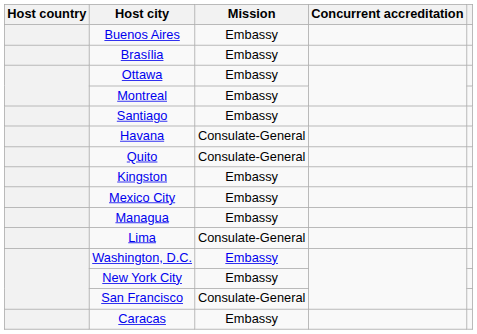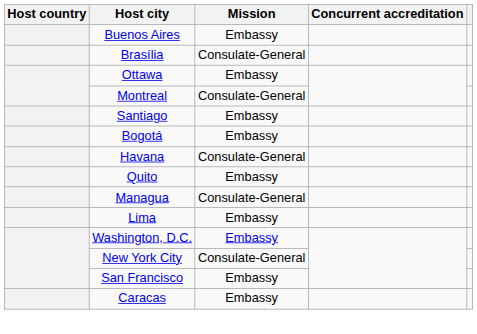 <table class="wikitable plainrowheaders" style="text-align:center;">
 <tr>
 <th scope="col">Host country</th>
 <th scope="col">Host city</th>
 <th scope="col">Mission</th>
 <th scope="col">Concurrent accreditation</th>
 <th scope="col"></th>
 </tr>
 <tr>
 <th scope="row"></th>
 <td><a href='#'>Buenos Aires</a></td>
 <td>Embassy</td>
 <td></td>
 <td></td>
 </tr>
 <tr>
 <th scope="row"></th>
 <td><a href='#'>Brasília</a></td>
-<td>Embassy</td>
+<td>Consulate-General</td>
 <td></td>
 <td></td>
 </tr>
 <tr>
 <th scope="row" rowspan="2"></th>
 <td><a href='#'>Ottawa</a></td>
 <td>Embassy</td>
 <td rowspan="2"></td>
 <td></td>
 </tr>
 <tr>
 <td><a href='#'>Montreal</a></td>
-<td>Embassy</td>
+<td>Consulate-General</td>
 <td></td>
 </tr>
 <tr>
 <th scope="row"></th>
 <td><a href='#'>Santiago</a></td>
+<td>Embassy</td>
+<td></td>
+<td></td>
+</tr>
+<tr>
+<th scope="row"></th>
+<td><a href='#'>Bogotá</a></td>
 <td>Embassy</td>
 <td></td>
 <td></td>
 </tr>
 <tr>
 <th scope="row"></th>
 <td><a href='#'>Havana</a></td>
 <td>Consulate-General</td>
 <td></td>
 <td></td>
 </tr>
 <tr>
 <th scope="row"></th>
 <td><a href='#'>Quito</a></td>
-<td>Consulate-General</td>
-<td></td>
-<td></td>
-</tr>
-<tr>
-<th scope="row"></th>
-<td><a href='#'>Kingston</a></td>
-<td>Embassy</td>
-<td></td>
-<td></td>
-</tr>
-<tr>
-<th scope="row"></th>
-<td><a href='#'>Mexico City</a></td>
 <td>Embassy</td>
 <td></td>
 <td></td>
 </tr>
 <tr>
 <th scope="row"></th>
 <td><a href='#'>Managua</a></td>
-<td>Embassy</td>
+<td>Consulate-General</td>
 <td></td>
 <td></td>
 </tr>
 <tr>
 <th scope="row"></th>
 <td><a href='#'>Lima</a></td>
-<td>Consulate-General</td>
+<td>Embassy</td>
 <td></td>
 <td></td>
 </tr>
 <tr>
 <th scope="row" rowspan="3"></th>
 <td><a href='#'>Washington, D.C.</a></td>
 <td><a href='#'>Embassy</a></td>
 <td rowspan="3"></td>
 <td></td>
 </tr>
 <tr>
 <td><a href='#'>New York City</a></td>
-<td>Embassy</td>
+<td>Consulate-General</td>
 <td></td>
 </tr>
 <tr>
 <td><a href='#'>San Francisco</a></td>
-<td>Consulate-General</td>
+<td>Embassy</td>
 <td></td>
 </tr>
 <tr>
 <th scope="row"></th>
 <td><a href='#'>Caracas</a></td>
 <td>Embassy</td>
 <td></td>
 <td></td>
 </tr>
 </table>
